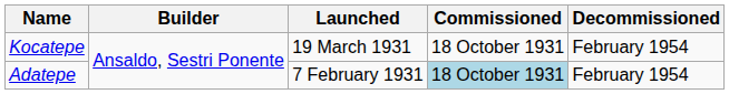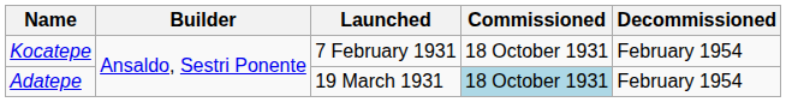 <table class="wikitable">
 <tr>
 <th>Name</th>
 <th>Builder</th>
 <th>Launched</th>
 <th>Commissioned</th>
 <th>Decommissioned</th>
 </tr>
 <tr>
 <td><a href='#'><em>Kocatepe</em></a></td>
 <td rowspan=2><a href='#'>Ansaldo</a>, <a href='#'>Sestri Ponente</a></td>
-<td>19 March 1931</td>
+<td>7 February 1931</td>
 <td>18 October 1931</td>
 <td>February 1954</td>
 </tr>
 <tr>
 <td><a href='#'><em>Adatepe</em></a></td>
-<td>7 February 1931</td>
+<td>19 March 1931</td>
 <td style="background: lightblue;">18 October 1931</td>
 <td>February 1954</td>
 </tr>
 </table>
